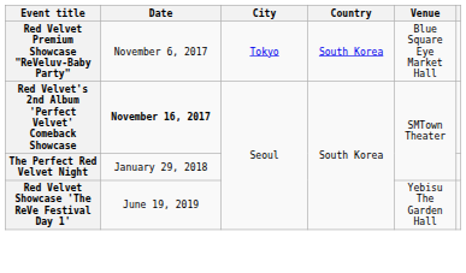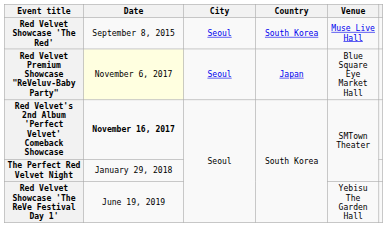 <table class="wikitable plainrowheaders" style="text-align:center;">
 <tr>
 <th>Event title</th>
 <th width="155">Date</th>
 <th width="110">City</th>
 <th width="110">Country</th>
 <th>Venue</th>
 <th></th>
 </tr>
 <tr>
+<th scope="row">Red Velvet Showcase 'The Red'</th>
+<td>September 8, 2015</td>
+<td><a href='#'>Seoul</a></td>
+<td><a href='#'>South Korea</a></td>
+<td><a href='#'>Muse Live Hall</a></td>
+<td></td>
+</tr>
+<tr>
 <th scope="row">Red Velvet Premium Showcase "ReVeluv-Baby Party"</th>
-<td>November 6, 2017 <br> </td>
-<td><a href='#'>Tokyo</a></td>
-<td><a href='#'>South Korea</a></td>
+<td style="background: lightyellow;">November 6, 2017 <br> </td>
+<td><a href='#'>Seoul</a></td>
+<td><a href='#'>Japan</a></td>
 <td>Blue Square Eye Market Hall</td>
 <td></td>
 </tr>
 <tr>
 <th scope="row">Red Velvet's 2nd Album 'Perfect Velvet' Comeback Showcase</th>
 <td><strong>November 16, 2017</strong></td>
 <td rowspan="3">Seoul</td>
 <td rowspan="3">South Korea</td>
 <td rowspan="2">SMTown Theater</td>
 <td></td>
 </tr>
 <tr>
 <th scope="row">The Perfect Red Velvet Night</th>
 <td>January 29, 2018</td>
 <td></td>
 </tr>
 <tr>
 <th scope="row">Red Velvet Showcase 'The ReVe Festival Day 1'</th>
 <td>June 19, 2019</td>
 <td>Yebisu The Garden Hall</td>
 <td></td>
 </tr>
 </table>
